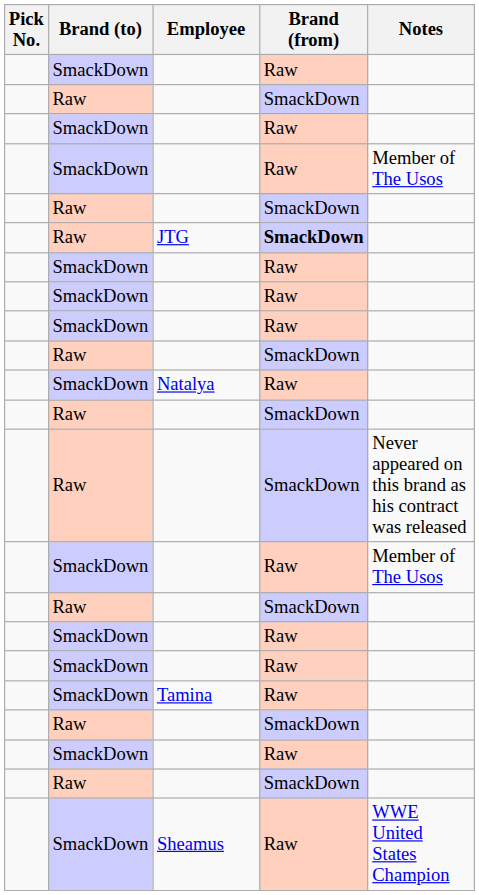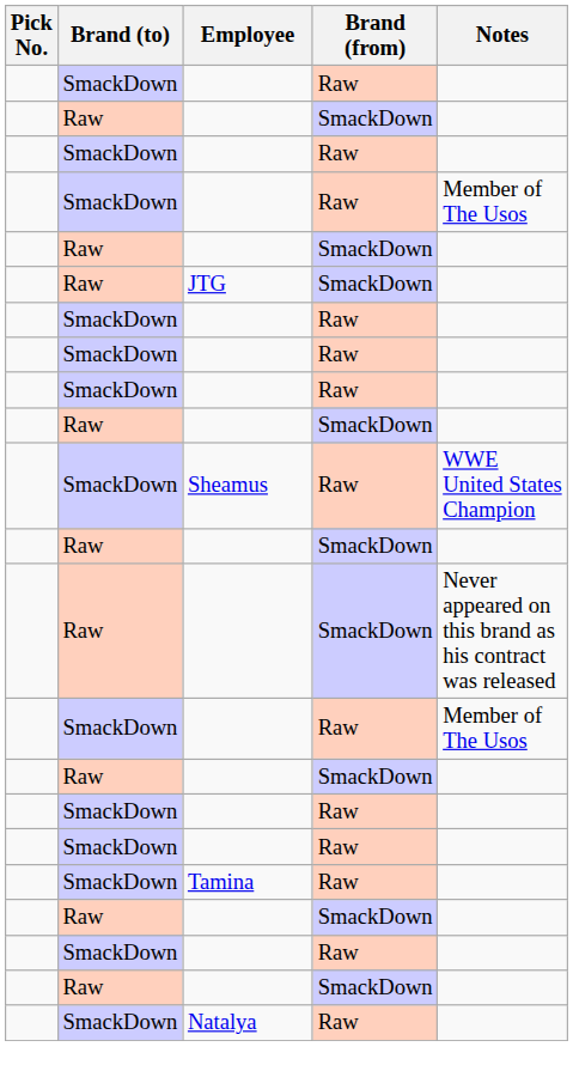 <table class="wikitable sortable" style="width: 65%">
 <tr>
 <th width=0%>Pick No.</th>
 <th width=10%>Brand (to)</th>
 <th width=40%>Employee</th>
 <th width=10%>Brand (from)</th>
 <th width=40% class="unsortable">Notes</th>
 </tr>
 <tr>
 <td></td>
 <td style="background:#ccf">SmackDown</td>
 <td></td>
 <td style="background: #ffd0bd">Raw</td>
 <td></td>
 </tr>
 <tr>
 <td></td>
 <td style="background: #ffd0bd">Raw</td>
 <td></td>
 <td style="background:#ccf">SmackDown</td>
 <td></td>
 </tr>
 <tr>
 <td></td>
 <td style="background:#ccf">SmackDown</td>
 <td></td>
 <td style="background: #ffd0bd">Raw</td>
 <td></td>
 </tr>
 <tr>
 <td></td>
 <td style="background:#ccf">SmackDown</td>
 <td></td>
 <td style="background: #ffd0bd">Raw</td>
 <td>Member of <a href='#'>The Usos</a></td>
 </tr>
 <tr>
 <td></td>
 <td style="background: #ffd0bd">Raw</td>
 <td></td>
 <td style="background:#ccf">SmackDown</td>
 <td></td>
 </tr>
 <tr>
 <td></td>
 <td style="background: #ffd0bd">Raw</td>
 <td><a href='#'>JTG</a></td>
-<td style="background:#ccf"><strong>SmackDown</strong></td>
+<td style="background:#ccf">SmackDown</td>
 <td></td>
 </tr>
 <tr>
 <td></td>
 <td style="background:#ccf">SmackDown</td>
 <td></td>
 <td style="background: #ffd0bd">Raw</td>
 <td></td>
 </tr>
 <tr>
 <td></td>
 <td style="background:#ccf">SmackDown</td>
 <td></td>
 <td style="background: #ffd0bd">Raw</td>
 <td></td>
 </tr>
 <tr>
 <td></td>
 <td style="background:#ccf">SmackDown</td>
 <td></td>
 <td style="background: #ffd0bd">Raw</td>
 <td></td>
 </tr>
 <tr>
 <td></td>
 <td style="background: #ffd0bd">Raw</td>
 <td></td>
 <td style="background:#ccf">SmackDown</td>
 <td></td>
 </tr>
 <tr>
 <td></td>
 <td style="background:#ccf">SmackDown</td>
-<td><a href='#'>Natalya</a></td>
+<td><a href='#'>Sheamus</a></td>
 <td style="background: #ffd0bd">Raw</td>
-<td></td>
+<td><a href='#'>WWE United States Champion</a></td>
 </tr>
 <tr>
 <td></td>
 <td style="background: #ffd0bd">Raw</td>
 <td></td>
 <td style="background:#ccf">SmackDown</td>
 <td></td>
 </tr>
 <tr>
 <td></td>
 <td style="background: #ffd0bd">Raw</td>
 <td></td>
 <td style="background:#ccf">SmackDown</td>
 <td>Never appeared on this brand as his contract was released</td>
 </tr>
 <tr>
 <td></td>
 <td style="background:#ccf">SmackDown</td>
 <td></td>
 <td style="background: #ffd0bd">Raw</td>
 <td>Member of <a href='#'>The Usos</a></td>
 </tr>
 <tr>
 <td></td>
 <td style="background: #ffd0bd">Raw</td>
 <td></td>
 <td style="background:#ccf">SmackDown</td>
 <td></td>
 </tr>
 <tr>
 <td></td>
 <td style="background:#ccf">SmackDown</td>
 <td></td>
 <td style="background: #ffd0bd">Raw</td>
 <td></td>
 </tr>
 <tr>
 <td></td>
 <td style="background:#ccf">SmackDown</td>
 <td></td>
 <td style="background: #ffd0bd">Raw</td>
 <td></td>
 </tr>
 <tr>
 <td></td>
 <td style="background:#ccf">SmackDown</td>
 <td><a href='#'>Tamina</a></td>
 <td style="background: #ffd0bd">Raw</td>
 <td></td>
 </tr>
 <tr>
 <td></td>
 <td style="background: #ffd0bd">Raw</td>
 <td></td>
 <td style="background:#ccf">SmackDown</td>
 <td></td>
 </tr>
 <tr>
 <td></td>
 <td style="background:#ccf">SmackDown</td>
 <td></td>
 <td style="background: #ffd0bd">Raw</td>
 <td></td>
 </tr>
 <tr>
 <td></td>
 <td style="background: #ffd0bd">Raw</td>
 <td></td>
 <td style="background:#ccf">SmackDown</td>
 <td></td>
 </tr>
 <tr>
 <td></td>
 <td style="background:#ccf">SmackDown</td>
-<td><a href='#'>Sheamus</a></td>
+<td><a href='#'>Natalya</a></td>
 <td style="background: #ffd0bd">Raw</td>
-<td><a href='#'>WWE United States Champion</a></td>
+<td></td>
 </tr>
 <tr>
 </tr>
 </table>
